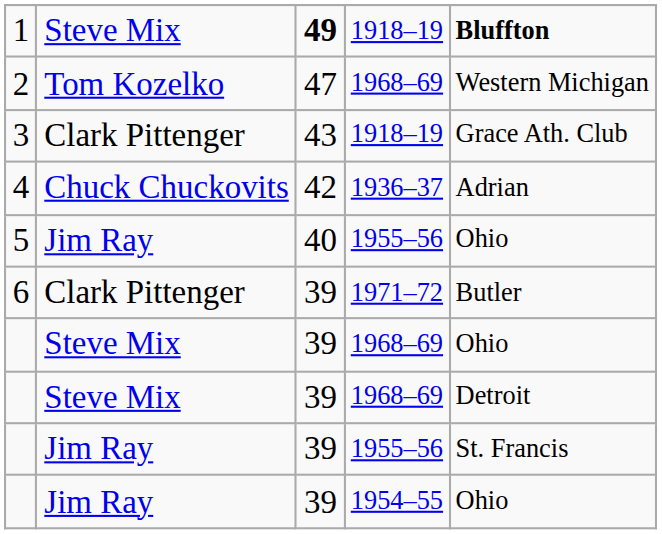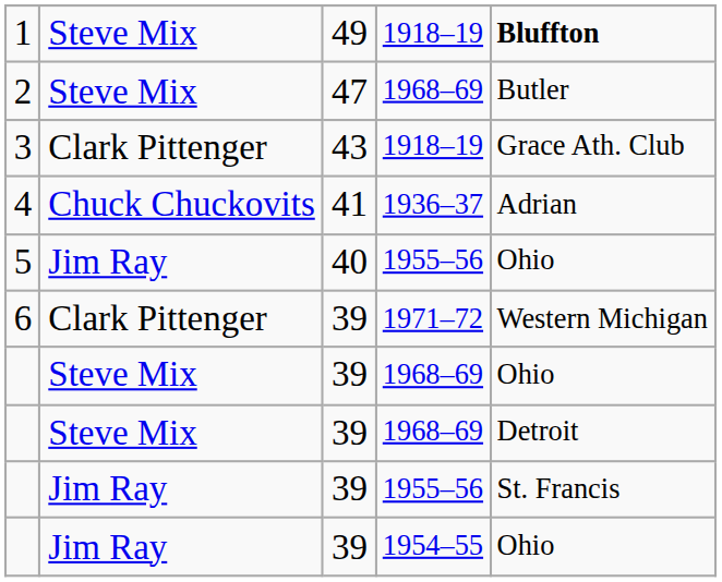 <table class="wikitable">
 <tr>
 </tr>
 <tr>
 <td>1</td>
 <td><a href='#'>Steve Mix</a></td>
-<td><strong>49</strong></td>
+<td>49</td>
 <td style="font-size:80%;"><a href='#'>1918–19</a></td>
 <td style="font-size:80%;"><strong>Bluffton</strong></td>
 </tr>
 <tr>
 <td>2</td>
-<td><a href='#'>Tom Kozelko</a></td>
+<td><a href='#'>Steve Mix</a></td>
 <td>47</td>
 <td style="font-size:80%;"><a href='#'>1968–69</a></td>
-<td style="font-size:80%;">Western Michigan</td>
+<td style="font-size:80%;">Butler</td>
 </tr>
 <tr>
 <td>3</td>
 <td>Clark Pittenger</td>
 <td>43</td>
 <td style="font-size:80%;"><a href='#'>1918–19</a></td>
 <td style="font-size:80%;">Grace Ath. Club</td>
 </tr>
 <tr>
 <td>4</td>
 <td><a href='#'>Chuck Chuckovits</a></td>
-<td>42</td>
+<td>41</td>
 <td style="font-size:80%;"><a href='#'>1936–37</a></td>
 <td style="font-size:80%;">Adrian</td>
 </tr>
 <tr>
 <td>5</td>
 <td><a href='#'>Jim Ray</a></td>
 <td>40</td>
 <td style="font-size:80%;"><a href='#'>1955–56</a></td>
 <td style="font-size:80%;">Ohio</td>
 </tr>
 <tr>
 <td>6</td>
 <td>Clark Pittenger</td>
 <td>39</td>
 <td style="font-size:80%;"><a href='#'>1971–72</a></td>
-<td style="font-size:80%;">Butler</td>
+<td style="font-size:80%;">Western Michigan</td>
 </tr>
 <tr>
 <td></td>
 <td><a href='#'>Steve Mix</a></td>
 <td>39</td>
 <td style="font-size:80%;"><a href='#'>1968–69</a></td>
 <td style="font-size:80%;">Ohio</td>
 </tr>
 <tr>
 <td></td>
 <td><a href='#'>Steve Mix</a></td>
 <td>39</td>
 <td style="font-size:80%;"><a href='#'>1968–69</a></td>
 <td style="font-size:80%;">Detroit</td>
 </tr>
 <tr>
 <td></td>
 <td><a href='#'>Jim Ray</a></td>
 <td>39</td>
 <td style="font-size:80%;"><a href='#'>1955–56</a></td>
 <td style="font-size:80%;">St. Francis</td>
 </tr>
 <tr>
 <td></td>
 <td><a href='#'>Jim Ray</a></td>
 <td>39</td>
 <td style="font-size:80%;"><a href='#'>1954–55</a></td>
 <td style="font-size:80%;">Ohio</td>
 </tr>
 </table>
